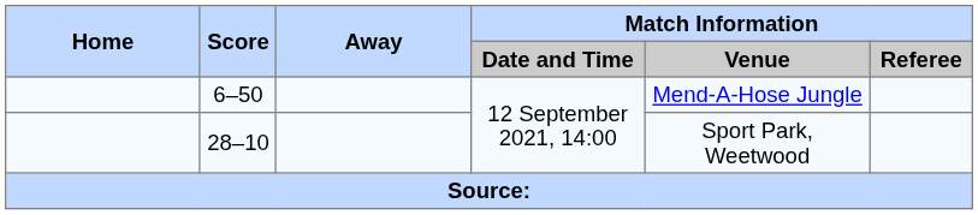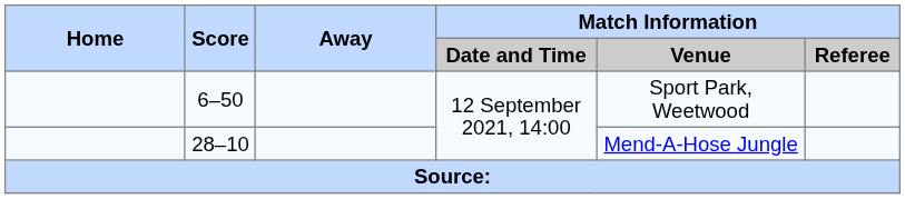 <table border="1" style="border-collapse:collapse; font-size:90%; text-align:center;" cellpadding="3" cellspacing="0" width="100%">
 <tr style="background:#C1D8ff;">
 <th rowspan="2" scope="col" width="19%">Home</th>
 <th rowspan="2" scope="col" width="6%">Score</th>
 <th rowspan="2" scope="col" width="19%">Away</th>
 <th colspan="3">Match Information</th>
 </tr>
 <tr style="background:#CCCCCC;">
 <th scope="col" width="17%">Date and Time</th>
 <th scope="col" width="22%">Venue</th>
 <th scope="col" width="10%">Referee</th>
 </tr>
 <tr style="background:#F5FAFF;">
 <td></td>
 <td>6–50</td>
 <td></td>
 <td rowspan="2">12 September 2021, 14:00</td>
-<td><a href='#'>Mend-A-Hose Jungle</a></td>
+<td>Sport Park, Weetwood</td>
 <td></td>
 </tr>
 <tr style="background:#F5FAFF;">
 <td></td>
 <td>28–10</td>
 <td></td>
-<td>Sport Park, Weetwood</td>
+<td><a href='#'>Mend-A-Hose Jungle</a></td>
 <td></td>
 </tr>
 <tr style="background:#c1d8ff;">
 <th colspan="6">Source:</th>
 </tr>
 </table>
